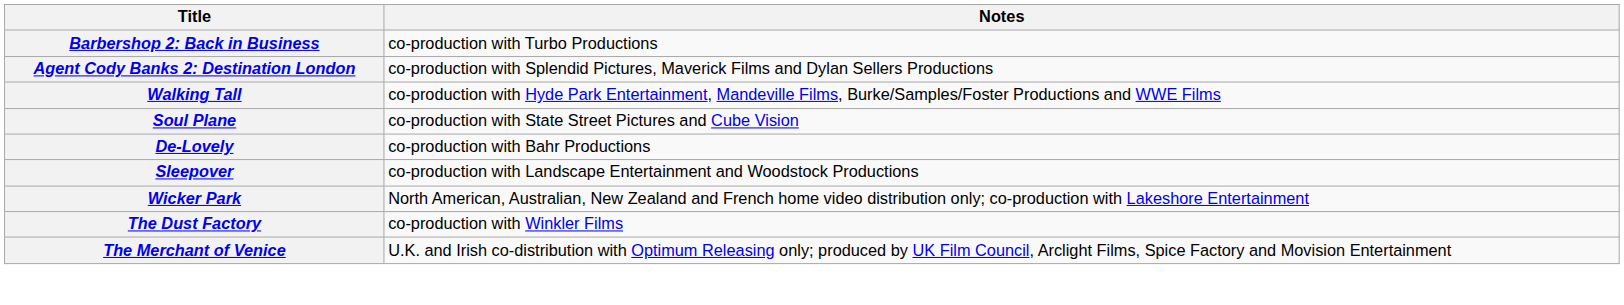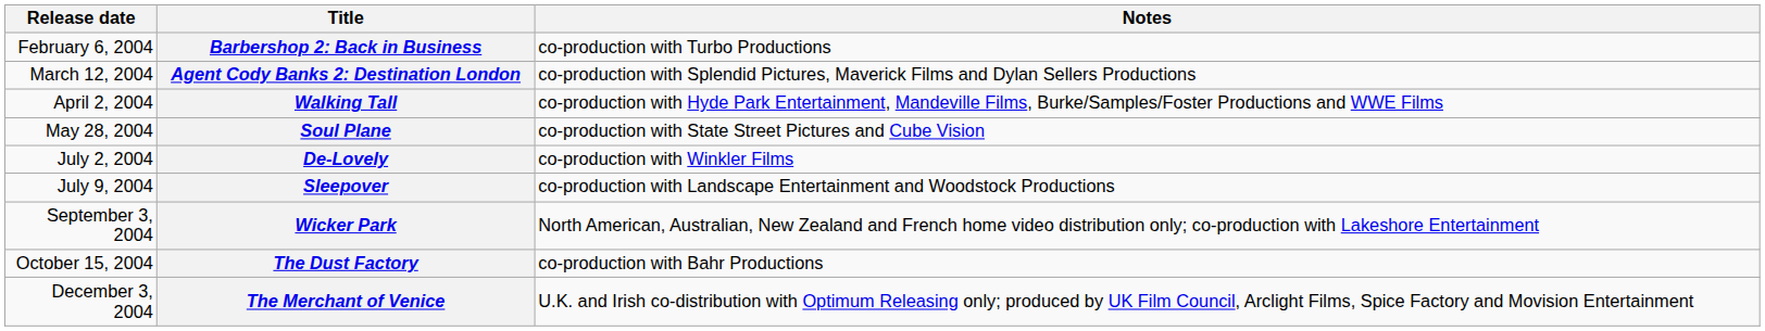 <table class="wikitable sortable" style="width:100%;">
 <tr>
+<th scope="col" style="width:130px;">Release date</th>
 <th>Title</th>
 <th>Notes</th>
 </tr>
 <tr>
+<td style="text-align:right;">February 6, 2004</td>
 <th scope="row"><em><a href='#'>Barbershop 2: Back in Business</a></em></th>
 <td>co-production with Turbo Productions</td>
 </tr>
 <tr>
+<td style="text-align:right;">March 12, 2004</td>
 <th scope="row"><em><a href='#'>Agent Cody Banks 2: Destination London</a></em></th>
 <td>co-production with Splendid Pictures, Maverick Films and Dylan Sellers Productions</td>
 </tr>
 <tr>
+<td style="text-align:right;">April 2, 2004</td>
 <th scope="row"><em><a href='#'>Walking Tall</a></em></th>
 <td>co-production with <a href='#'>Hyde Park Entertainment</a>, <a href='#'>Mandeville Films</a>, Burke/Samples/Foster Productions and <a href='#'>WWE Films</a></td>
 </tr>
 <tr>
+<td style="text-align:right;">May 28, 2004</td>
 <th scope="row"><em><a href='#'>Soul Plane</a></em></th>
 <td>co-production with State Street Pictures and <a href='#'>Cube Vision</a></td>
 </tr>
 <tr>
+<td style="text-align:right;">July 2, 2004</td>
 <th scope="row"><em><a href='#'>De-Lovely</a></em></th>
-<td>co-production with Bahr Productions</td>
+<td>co-production with <a href='#'>Winkler Films</a></td>
 </tr>
 <tr>
+<td style="text-align:right;">July 9, 2004</td>
 <th scope="row"><em><a href='#'>Sleepover</a></em></th>
 <td>co-production with Landscape Entertainment and Woodstock Productions</td>
 </tr>
 <tr>
+<td style="text-align:right;">September 3, 2004</td>
 <th scope="row"><em><a href='#'>Wicker Park</a></em></th>
 <td>North American, Australian, New Zealand and French home video distribution only; co-production with <a href='#'>Lakeshore Entertainment</a></td>
 </tr>
 <tr>
+<td style="text-align:right;">October 15, 2004</td>
 <th scope="row"><em><a href='#'>The Dust Factory</a></em></th>
-<td>co-production with <a href='#'>Winkler Films</a></td>
+<td>co-production with Bahr Productions</td>
 </tr>
 <tr>
+<td style="text-align:right;">December 3, 2004</td>
 <th scope="row"><em><a href='#'>The Merchant of Venice</a></em></th>
 <td>U.K. and Irish co-distribution with <a href='#'>Optimum Releasing</a> only; produced by <a href='#'>UK Film Council</a>, Arclight Films, Spice Factory and Movision Entertainment</td>
 </tr>
 </table>
